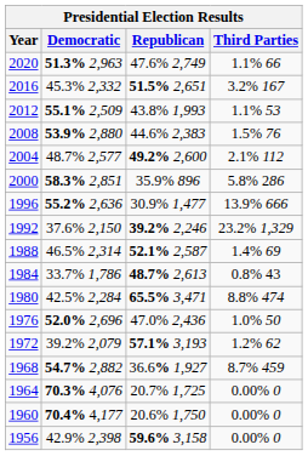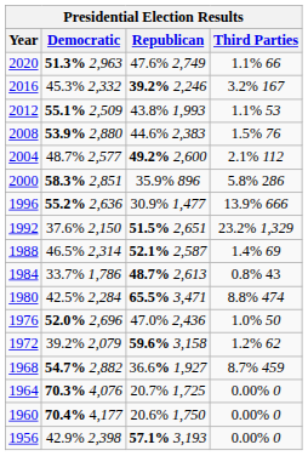 <table class="wikitable">
 <tr>
 <th colspan="4">Presidential Election Results</th>
 </tr>
 <tr>
 <th>Year</th>
 <th><a href='#'>Democratic</a></th>
 <th><a href='#'>Republican</a></th>
 <th><a href='#'>Third Parties</a></th>
 </tr>
 <tr>
 <td align="center" ><a href='#'>2020</a></td>
 <td align="center" ><strong>51.3%</strong> <em>2,963</em></td>
 <td align="center" >47.6% <em>2,749</em></td>
 <td align="center" >1.1% <em>66</em></td>
 </tr>
 <tr>
 <td align="center" ><a href='#'>2016</a></td>
 <td align="center" >45.3% <em>2,332</em></td>
-<td align="center" ><strong>51.5%</strong> <em>2,651</em></td>
+<td align="center" ><strong>39.2%</strong> <em>2,246</em></td>
 <td align="center" >3.2% <em>167</em></td>
 </tr>
 <tr>
 <td align="center" ><a href='#'>2012</a></td>
 <td align="center" ><strong>55.1%</strong> <em>2,509</em></td>
 <td align="center" >43.8% <em>1,993</em></td>
 <td align="center" >1.1% <em>53</em></td>
 </tr>
 <tr>
 <td align="center" ><a href='#'>2008</a></td>
 <td align="center" ><strong>53.9%</strong> <em>2,880</em></td>
 <td align="center" >44.6% <em>2,383</em></td>
 <td align="center" >1.5% <em>76</em></td>
 </tr>
 <tr>
 <td align="center" ><a href='#'>2004</a></td>
 <td align="center" >48.7% <em>2,577</em></td>
 <td align="center" ><strong>49.2%</strong> <em>2,600</em></td>
 <td align="center" >2.1% <em>112</em></td>
 </tr>
 <tr>
 <td align="center" ><a href='#'>2000</a></td>
 <td align="center" ><strong>58.3%</strong> <em>2,851</em></td>
 <td align="center" >35.9% <em>896</em></td>
 <td align="center" >5.8% 2<em>86</em></td>
 </tr>
 <tr>
 <td align="center" ><a href='#'>1996</a></td>
 <td align="center" ><strong>55.2%</strong> <em>2,636</em></td>
 <td align="center" >30.9% <em>1,477</em></td>
 <td align="center" >13.9% <em>666</em></td>
 </tr>
 <tr>
 <td align="center" ><a href='#'>1992</a></td>
 <td align="center" >37.6% <em>2,150</em></td>
-<td align="center" ><strong>39.2%</strong> <em>2,246</em></td>
+<td align="center" ><strong>51.5%</strong> <em>2,651</em></td>
 <td align="center" >23.2% <em>1,329</em></td>
 </tr>
 <tr>
 <td align="center" ><a href='#'>1988</a></td>
 <td align="center" >46.5% <em>2,314</em></td>
 <td align="center" ><strong>52.1%</strong> <em>2,587</em></td>
 <td align="center" >1.4% <em>69</em></td>
 </tr>
 <tr>
 <td align="center" ><a href='#'>1984</a></td>
 <td align="center" >33.7% <em>1,786</em></td>
 <td align="center" ><strong>48.7%</strong> <em>2,613</em></td>
 <td align="center" >0.8% 43</td>
 </tr>
 <tr>
 <td align="center" ><a href='#'>1980</a></td>
 <td align="center" >42.5% <em>2,284</em></td>
 <td align="center" ><strong>65.5%</strong> <em>3,471</em></td>
 <td align="center" >8.8% <em>474</em></td>
 </tr>
 <tr>
 <td align="center" ><a href='#'>1976</a></td>
 <td align="center" ><strong>52.0%</strong> <em>2,696</em></td>
 <td align="center" >47.0% <em>2,436</em></td>
 <td align="center" >1.0% <em>50</em></td>
 </tr>
 <tr>
 <td align="center" ><a href='#'>1972</a></td>
 <td align="center" >39.2% <em>2,079</em></td>
-<td align="center" ><strong>57.1%</strong> <em>3,193</em></td>
+<td align="center" ><strong>59.6%</strong> <em>3,158</em></td>
 <td align="center" >1.2% <em>62</em></td>
 </tr>
 <tr>
 <td align="center" ><a href='#'>1968</a></td>
 <td align="center" ><strong>54.7%</strong> <em>2,882</em></td>
 <td align="center" >36.6<strong>%</strong> <em>1,927</em></td>
 <td align="center" >8.7% <em>459</em></td>
 </tr>
 <tr>
 <td align="center" ><a href='#'>1964</a></td>
 <td align="center" ><strong>70.3%</strong> <em>4,076</em></td>
 <td align="center" >20.7% <em>1,725</em></td>
 <td align="center" >0.00% <em>0</em></td>
 </tr>
 <tr>
 <td align="center" ><a href='#'>1960</a></td>
 <td align="center" ><strong>70.4%</strong> 4<em>,177</em></td>
 <td align="center" >20.6% <em>1,750</em></td>
 <td align="center" >0.00% <em>0</em></td>
 </tr>
 <tr>
 <td align="center" ><a href='#'>1956</a></td>
 <td align="center" >42.9% <em>2,398</em></td>
-<td align="center" ><strong>59.6%</strong> <em>3,158</em></td>
+<td align="center" ><strong>57.1%</strong> <em>3,193</em></td>
 <td align="center" >0.00% <em>0</em></td>
 </tr>
 </table>
